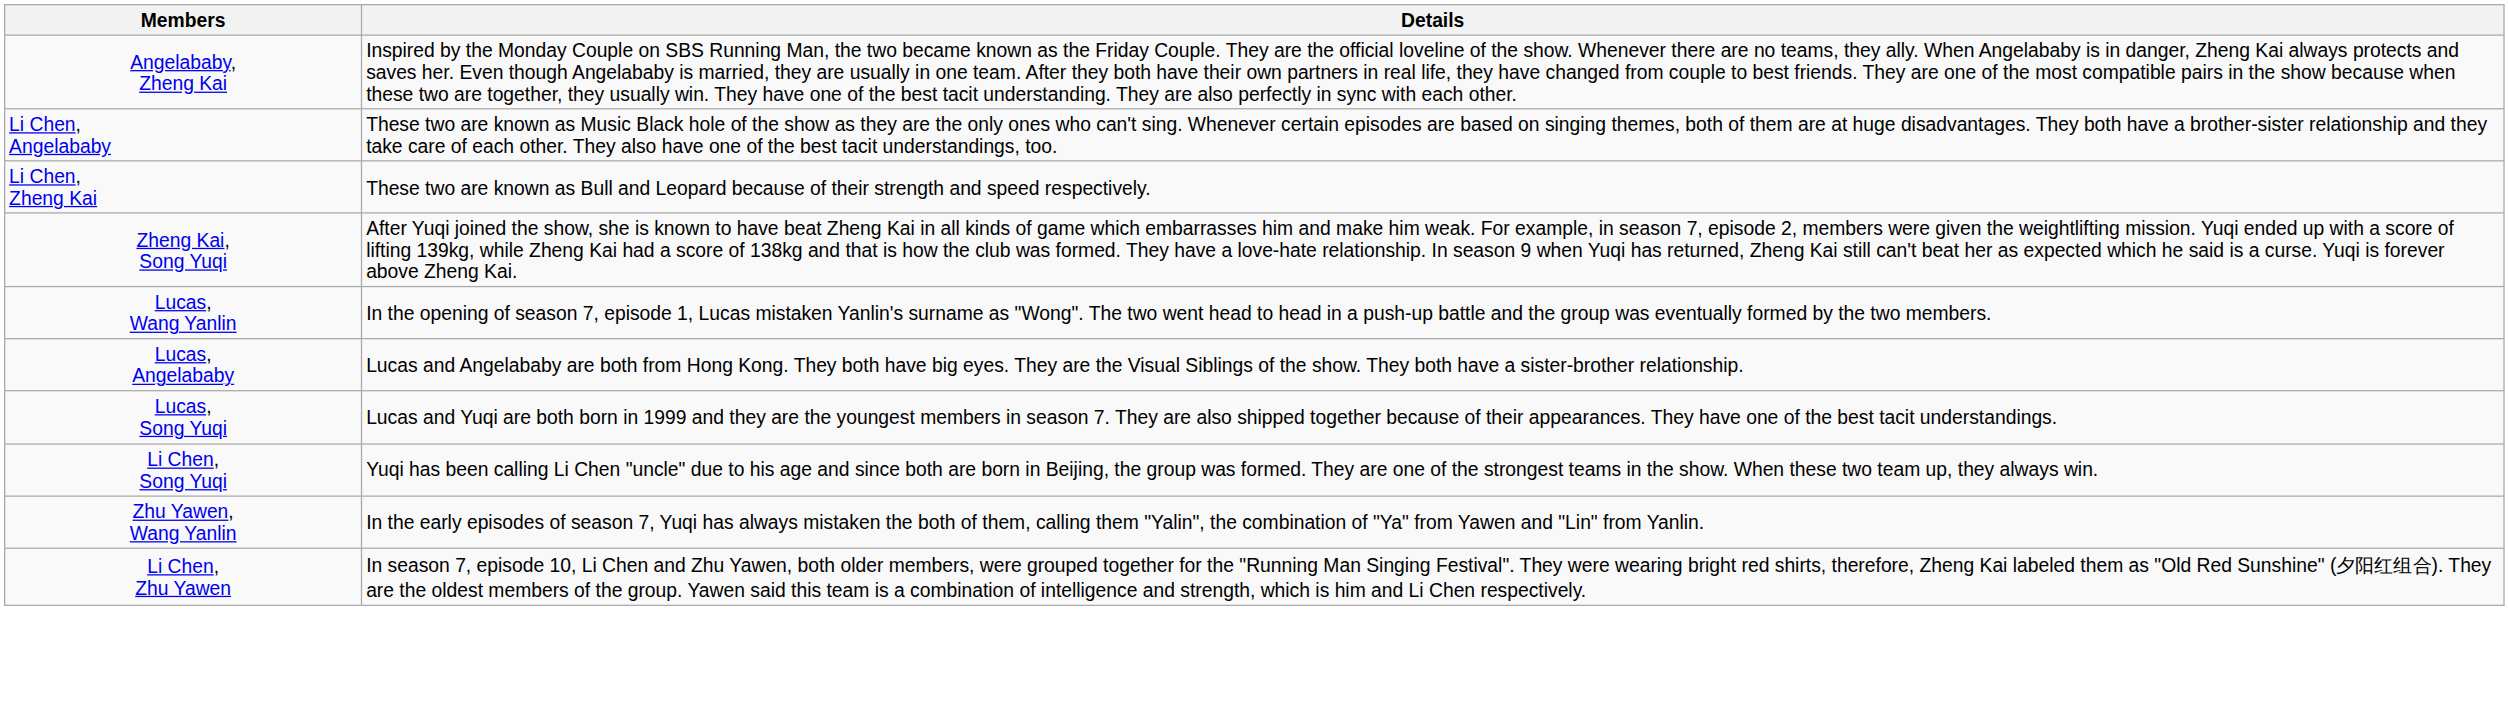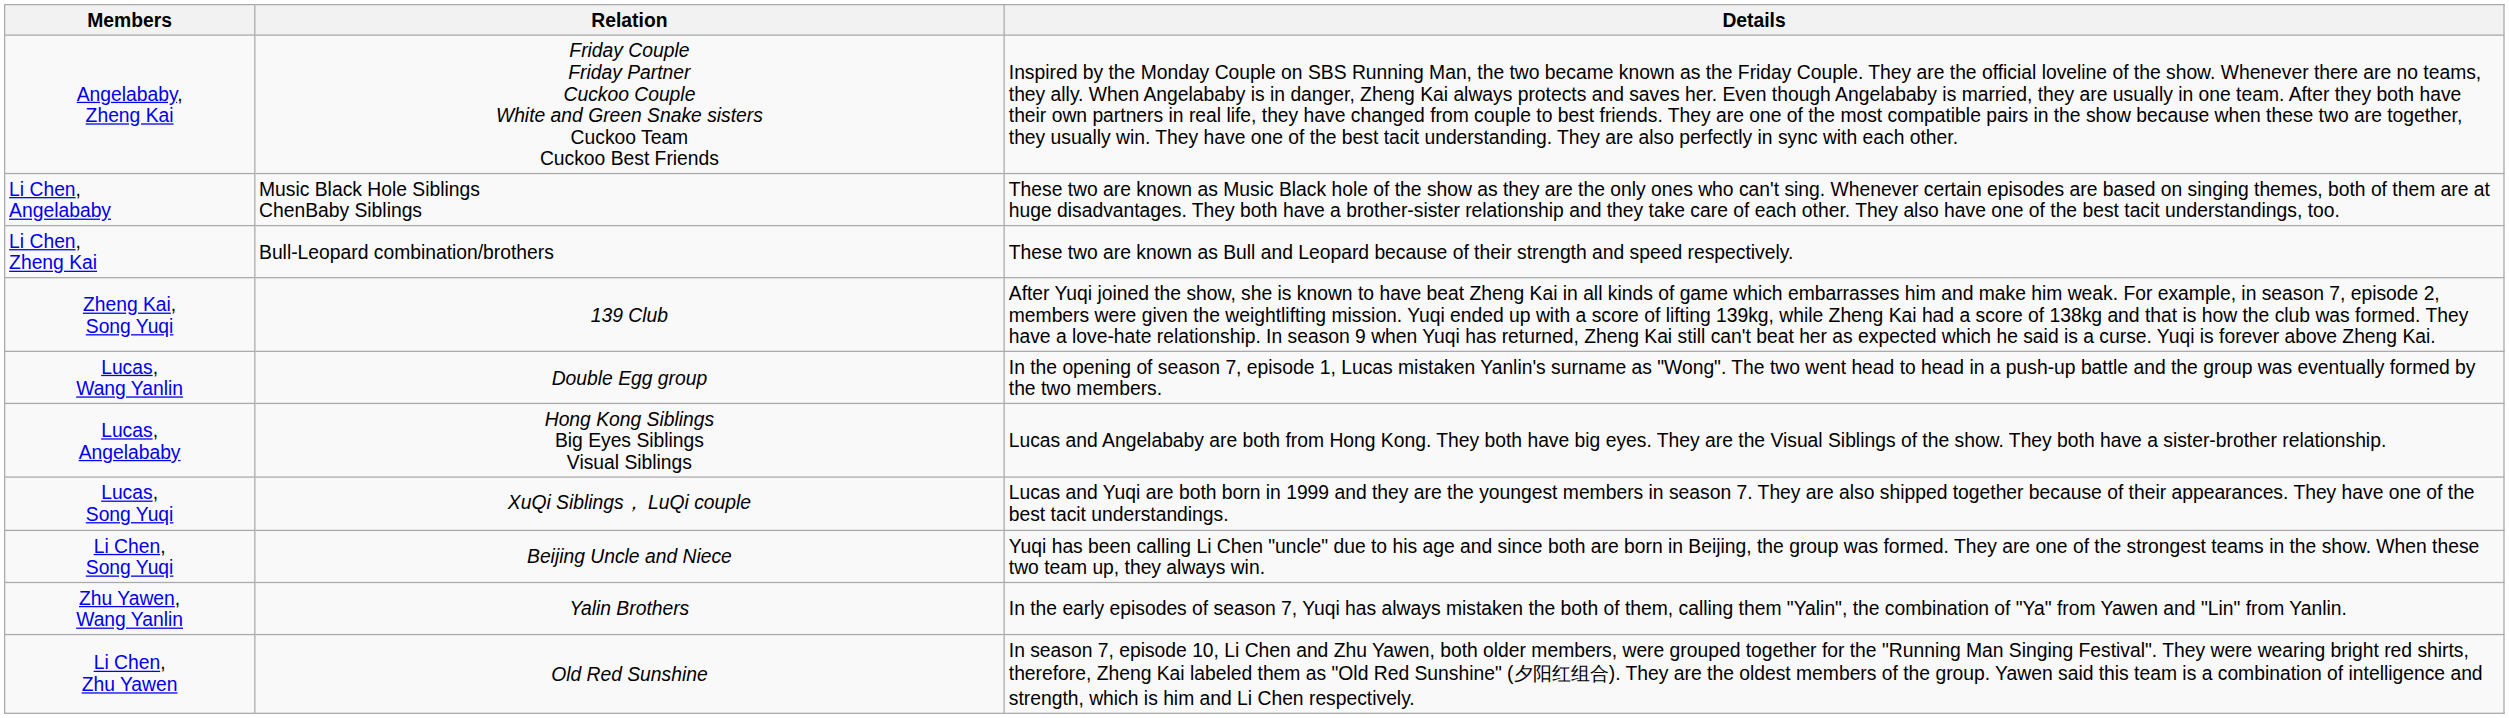 <table class="wikitable" style="font-size:95%">
 <tr>
 <th style="text-align:center; width:10%;">Members</th>
+<th style="text-align:center; width:30%;">Relation</th>
 <th style="text-align:center; width:60%;">Details</th>
 </tr>
 <tr>
 <td style="text-align:center;"><a href='#'>Angelababy</a>,<br><a href='#'>Zheng Kai</a></td>
+<td style="text-align:center;"><em>Friday Couple</em><br><em>Friday Partner</em><br><em>Cuckoo Couple</em><br><em>White and Green Snake sisters</em><br>Cuckoo Team<br>Cuckoo Best Friends</td>
 <td>Inspired by the Monday Couple on SBS Running Man, the two became known as the Friday Couple. They are the official loveline of the show. Whenever there are no teams, they ally. When Angelababy is in danger, Zheng Kai always protects and saves her. Even though Angelababy is married, they are usually in one team. After they both have their own partners in real life, they have changed from couple to best friends. They are one of the most compatible pairs in the show because when these two are together, they usually win. They have one of the best tacit understanding. They are also perfectly in sync with each other.</td>
 </tr>
 <tr>
 <td><a href='#'>Li Chen</a>,<br><a href='#'>Angelababy</a></td>
+<td>Music Black Hole Siblings<br>ChenBaby Siblings</td>
 <td>These two are known as Music Black hole of the show as they are the only ones who can't sing. Whenever certain episodes are based on singing themes, both of them are at huge disadvantages.  They both have a brother-sister relationship and they take care of each other. They also have one of the best tacit understandings, too.</td>
 </tr>
 <tr>
 <td><a href='#'>Li Chen</a>,<br><a href='#'>Zheng Kai</a></td>
+<td>Bull-Leopard combination/brothers</td>
 <td>These two are known as Bull and Leopard because of their strength and speed respectively.</td>
 </tr>
 <tr>
 <td style="text-align:center;"><a href='#'>Zheng Kai</a>,<br><a href='#'>Song Yuqi</a></td>
+<td style="text-align:center;"><em>139 Club</em></td>
 <td>After Yuqi joined the show, she is known to have beat Zheng Kai in all kinds of game which embarrasses him and make him weak. For example, in season 7, episode 2, members were given the weightlifting mission. Yuqi ended up with a score of lifting 139kg, while Zheng Kai had a score of 138kg and that is how the club was formed. They have a love-hate relationship. In season 9 when Yuqi has returned, Zheng Kai still can't beat her as expected which he said is a curse. Yuqi is forever above Zheng Kai.</td>
 </tr>
 <tr>
 <td style="text-align:center;"><a href='#'>Lucas</a>,<br><a href='#'>Wang Yanlin</a></td>
+<td style="text-align:center;"><em>Double Egg group</em></td>
 <td>In the opening of season 7, episode 1, Lucas mistaken Yanlin's surname as "Wong". The two went head to head in a push-up battle and the group was eventually formed by the two members.</td>
 </tr>
 <tr>
 <td style="text-align:center;"><a href='#'>Lucas</a>,<br><a href='#'>Angelababy</a></td>
+<td style="text-align:center;"><em>Hong Kong Siblings</em><br>Big Eyes Siblings<br>Visual Siblings</td>
 <td>Lucas and Angelababy are both from Hong Kong. They both have big eyes. They are the Visual Siblings of the show. They both have a sister-brother relationship.</td>
 </tr>
 <tr>
 <td style="text-align:center;"><a href='#'>Lucas</a>,<br><a href='#'>Song Yuqi</a></td>
+<td style="text-align:center;"><em>XuQi Siblings， LuQi couple</em></td>
 <td>Lucas and Yuqi are both born in 1999 and they are the youngest members in season 7. They are also shipped together because of their appearances. They have one of the best tacit understandings.</td>
 </tr>
 <tr>
 <td style="text-align:center;"><a href='#'>Li Chen</a>,<br><a href='#'>Song Yuqi</a></td>
+<td style="text-align:center;"><em>Beijing Uncle and Niece</em></td>
 <td>Yuqi has been calling Li Chen "uncle" due to his age and since both are born in Beijing, the group was formed. They are one of the strongest teams in the show. When these two team up, they always win.</td>
 </tr>
 <tr>
 <td style="text-align:center;"><a href='#'>Zhu Yawen</a>,<br><a href='#'>Wang Yanlin</a></td>
+<td style="text-align:center;"><em>Yalin Brothers</em></td>
 <td>In the early episodes of season 7, Yuqi has always mistaken the both of them, calling them "Yalin", the combination of "Ya" from Yawen and "Lin" from Yanlin.</td>
 </tr>
 <tr>
 <td style="text-align:center;"><a href='#'>Li Chen</a>,<br><a href='#'>Zhu Yawen</a></td>
+<td style="text-align:center;"><em>Old Red Sunshine</em></td>
 <td>In season 7, episode 10, Li Chen and Zhu Yawen, both older members, were grouped together for the "Running Man Singing Festival". They were wearing bright red shirts, therefore, Zheng Kai labeled them as "Old Red Sunshine" (夕阳红组合). They are the oldest members of the group. Yawen said this team is a combination of intelligence and strength, which is him and Li Chen respectively.</td>
 </tr>
 </table>
